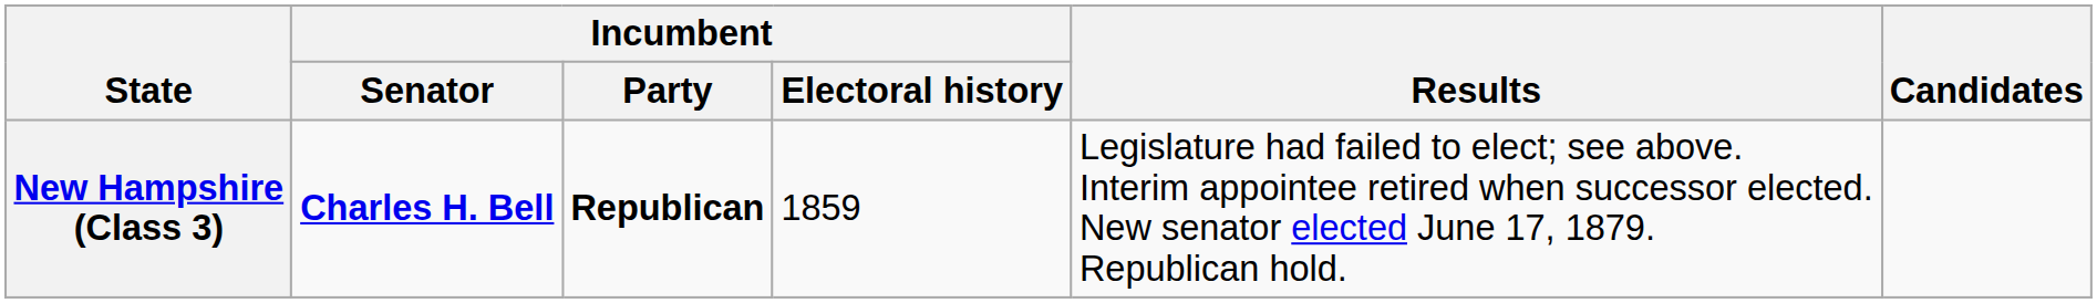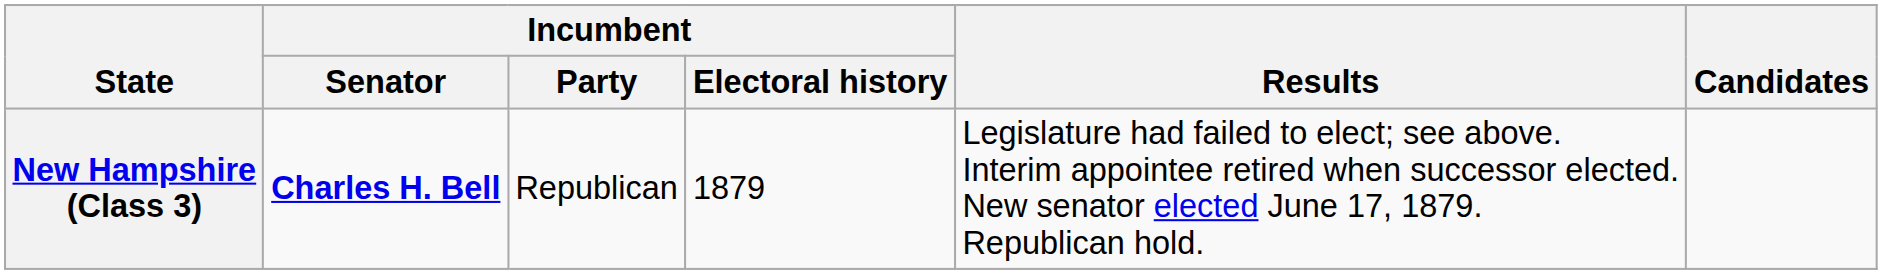 <table class=wikitable>
 <tr valign=bottom>
 <th rowspan=2>State</th>
 <th colspan=3>Incumbent</th>
 <th rowspan=2>Results</th>
 <th rowspan=2>Candidates</th>
 </tr>
 <tr valign=bottom>
 <th>Senator</th>
 <th>Party</th>
 <th>Electoral history</th>
 </tr>
 <tr>
 <th><a href='#'>New Hampshire</a><br>(Class 3)</th>
 <td><strong><a href='#'>Charles H. Bell</a></strong></td>
-<td><strong>Republican</strong></td>
-<td>1859 </td>
+<td>Republican</td>
+<td>1879 </td>
 <td>Legislature had failed to elect; see above.<br>Interim appointee retired when successor elected.<br>New senator <a href='#'>elected</a> June 17, 1879.<br>Republican hold.</td>
 <td nowrap></td>
 </tr>
 </table>
